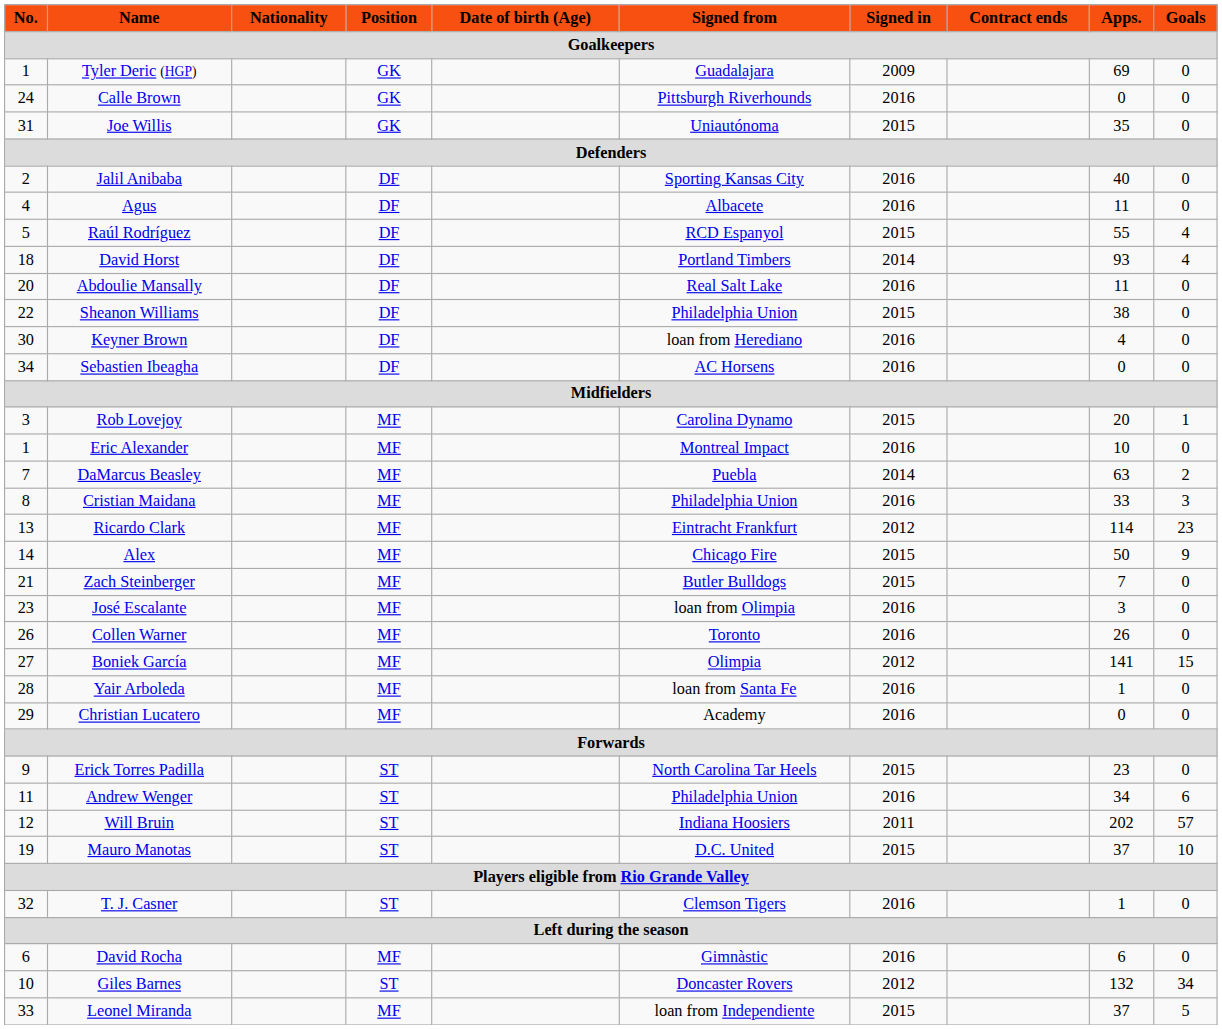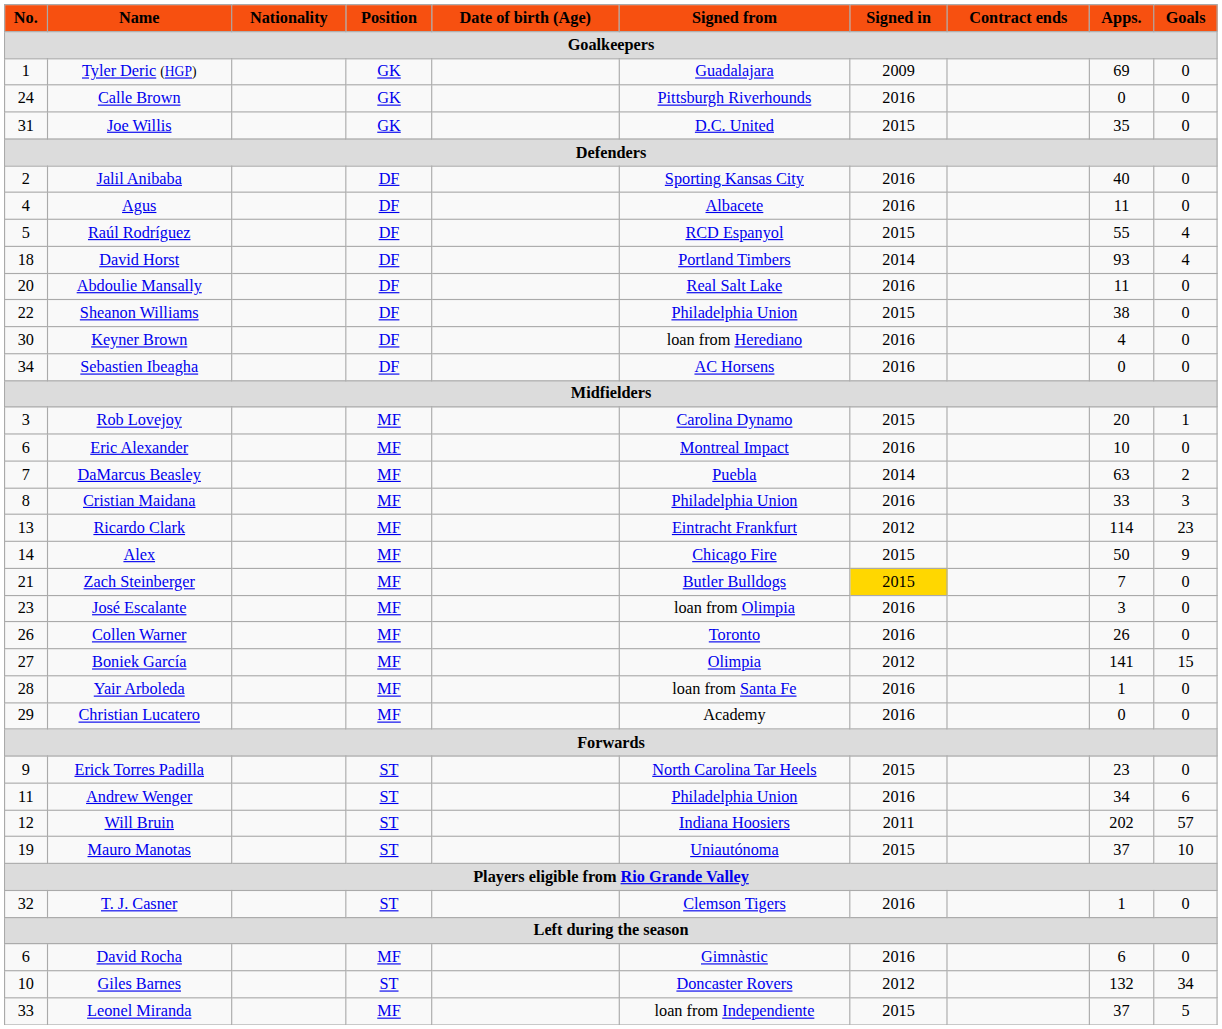 <table class="wikitable"  style="text-align:center; font-size:90%; width:85%;">
 <tr>
 <th style="background:#F75010; color:#000; text-align:center;">No.</th>
 <th style="background:#F75010; color:#000; text-align:center;">Name</th>
 <th style="background:#F75010; color:#000; text-align:center;">Nationality</th>
 <th style="background:#F75010; color:#000; text-align:center;">Position</th>
 <th style="background:#F75010; color:#000; text-align:center;">Date of birth (Age)</th>
 <th style="background:#F75010; color:#000; text-align:center;">Signed from</th>
 <th style="background:#F75010; color:#000; text-align:center;">Signed in</th>
 <th style="background:#F75010; color:#000; text-align:center;">Contract ends</th>
 <th style="background:#F75010; color:#000; text-align:center;">Apps.</th>
 <th style="background:#F75010; color:#000; text-align:center;">Goals</th>
 </tr>
 <tr>
 <th colspan="11"  style="background:#dcdcdc; text-align:center;">Goalkeepers</th>
 </tr>
 <tr>
 <td>1</td>
 <td><a href='#'>Tyler Deric</a> <small>(<a href='#'>HGP</a>)</small></td>
 <td></td>
 <td><a href='#'>GK</a></td>
 <td></td>
 <td><a href='#'>Guadalajara</a></td>
 <td>2009</td>
 <td></td>
 <td>69</td>
 <td>0</td>
 </tr>
 <tr>
 <td>24</td>
 <td><a href='#'>Calle Brown</a></td>
 <td></td>
 <td><a href='#'>GK</a></td>
 <td></td>
 <td><a href='#'>Pittsburgh Riverhounds</a></td>
 <td>2016</td>
 <td></td>
 <td>0</td>
 <td>0</td>
 </tr>
 <tr>
 <td>31</td>
 <td><a href='#'>Joe Willis</a></td>
 <td></td>
 <td><a href='#'>GK</a></td>
 <td></td>
-<td><a href='#'>Uniautónoma</a></td>
+<td><a href='#'>D.C. United</a></td>
 <td>2015</td>
 <td></td>
 <td>35</td>
 <td>0</td>
 </tr>
 <tr>
 <th colspan="11"  style="background:#dcdcdc; text-align:center;">Defenders</th>
 </tr>
 <tr>
 <td>2</td>
 <td><a href='#'>Jalil Anibaba</a></td>
 <td></td>
 <td><a href='#'>DF</a></td>
 <td></td>
 <td><a href='#'>Sporting Kansas City</a></td>
 <td>2016</td>
 <td></td>
 <td>40</td>
 <td>0</td>
 </tr>
 <tr>
 <td>4</td>
 <td><a href='#'>Agus</a></td>
 <td></td>
 <td><a href='#'>DF</a></td>
 <td></td>
 <td><a href='#'>Albacete</a></td>
 <td>2016</td>
 <td></td>
 <td>11</td>
 <td>0</td>
 </tr>
 <tr>
 <td>5</td>
 <td><a href='#'>Raúl Rodríguez</a></td>
 <td></td>
 <td><a href='#'>DF</a></td>
 <td></td>
 <td><a href='#'>RCD Espanyol</a></td>
 <td>2015</td>
 <td></td>
 <td>55</td>
 <td>4</td>
 </tr>
 <tr>
 <td>18</td>
 <td><a href='#'>David Horst</a></td>
 <td></td>
 <td><a href='#'>DF</a></td>
 <td></td>
 <td><a href='#'>Portland Timbers</a></td>
 <td>2014</td>
 <td></td>
 <td>93</td>
 <td>4</td>
 </tr>
 <tr>
 <td>20</td>
 <td><a href='#'>Abdoulie Mansally</a></td>
 <td></td>
 <td><a href='#'>DF</a></td>
 <td></td>
 <td><a href='#'>Real Salt Lake</a></td>
 <td>2016</td>
 <td></td>
 <td>11</td>
 <td>0</td>
 </tr>
 <tr>
 <td>22</td>
 <td><a href='#'>Sheanon Williams</a></td>
 <td></td>
 <td><a href='#'>DF</a></td>
 <td></td>
 <td><a href='#'>Philadelphia Union</a></td>
 <td>2015</td>
 <td></td>
 <td>38</td>
 <td>0</td>
 </tr>
 <tr>
 <td>30</td>
 <td><a href='#'>Keyner Brown</a></td>
 <td></td>
 <td><a href='#'>DF</a></td>
 <td></td>
 <td>loan from <a href='#'>Herediano</a></td>
 <td>2016</td>
 <td></td>
 <td>4</td>
 <td>0</td>
 </tr>
 <tr>
 <td>34</td>
 <td><a href='#'>Sebastien Ibeagha</a></td>
 <td></td>
 <td><a href='#'>DF</a></td>
 <td></td>
 <td><a href='#'>AC Horsens</a></td>
 <td>2016</td>
 <td></td>
 <td>0</td>
 <td>0</td>
 </tr>
 <tr>
 <th colspan="11"  style="background:#dcdcdc; text-align:center;">Midfielders</th>
 </tr>
 <tr>
 <td>3</td>
 <td><a href='#'>Rob Lovejoy</a></td>
 <td></td>
 <td><a href='#'>MF</a></td>
 <td></td>
 <td><a href='#'>Carolina Dynamo</a></td>
 <td>2015</td>
 <td></td>
 <td>20</td>
 <td>1</td>
 </tr>
 <tr>
-<td>1</td>
+<td>6</td>
 <td><a href='#'>Eric Alexander</a></td>
 <td></td>
 <td><a href='#'>MF</a></td>
 <td></td>
 <td><a href='#'>Montreal Impact</a></td>
 <td>2016</td>
 <td></td>
 <td>10</td>
 <td>0</td>
 </tr>
 <tr>
 <td>7</td>
 <td><a href='#'>DaMarcus Beasley</a></td>
 <td></td>
 <td><a href='#'>MF</a></td>
 <td></td>
 <td><a href='#'>Puebla</a></td>
 <td>2014</td>
 <td></td>
 <td>63</td>
 <td>2</td>
 </tr>
 <tr>
 <td>8</td>
 <td><a href='#'>Cristian Maidana</a></td>
 <td></td>
 <td><a href='#'>MF</a></td>
 <td></td>
 <td><a href='#'>Philadelphia Union</a></td>
 <td>2016</td>
 <td></td>
 <td>33</td>
 <td>3</td>
 </tr>
 <tr>
 <td>13</td>
 <td><a href='#'>Ricardo Clark</a></td>
 <td></td>
 <td><a href='#'>MF</a></td>
 <td></td>
 <td><a href='#'>Eintracht Frankfurt</a></td>
 <td>2012</td>
 <td></td>
 <td>114</td>
 <td>23</td>
 </tr>
 <tr>
 <td>14</td>
 <td><a href='#'>Alex</a></td>
 <td></td>
 <td><a href='#'>MF</a></td>
 <td></td>
 <td><a href='#'>Chicago Fire</a></td>
 <td>2015</td>
 <td></td>
 <td>50</td>
 <td>9</td>
 </tr>
 <tr>
 <td>21</td>
 <td><a href='#'>Zach Steinberger</a></td>
 <td></td>
 <td><a href='#'>MF</a></td>
 <td></td>
 <td><a href='#'>Butler Bulldogs</a></td>
-<td>2015</td>
+<td style="background: gold;">2015</td>
 <td></td>
 <td>7</td>
 <td>0</td>
 </tr>
 <tr>
 <td>23</td>
 <td><a href='#'>José Escalante</a></td>
 <td></td>
 <td><a href='#'>MF</a></td>
 <td></td>
 <td>loan from <a href='#'>Olimpia</a></td>
 <td>2016</td>
 <td></td>
 <td>3</td>
 <td>0</td>
 </tr>
 <tr>
 <td>26</td>
 <td><a href='#'>Collen Warner</a></td>
 <td></td>
 <td><a href='#'>MF</a></td>
 <td></td>
 <td><a href='#'>Toronto</a></td>
 <td>2016</td>
 <td></td>
 <td>26</td>
 <td>0</td>
 </tr>
 <tr>
 <td>27</td>
 <td><a href='#'>Boniek García</a></td>
 <td></td>
 <td><a href='#'>MF</a></td>
 <td></td>
 <td><a href='#'>Olimpia</a></td>
 <td>2012</td>
 <td></td>
 <td>141</td>
 <td>15</td>
 </tr>
 <tr>
 <td>28</td>
 <td><a href='#'>Yair Arboleda</a></td>
 <td></td>
 <td><a href='#'>MF</a></td>
 <td></td>
 <td>loan from <a href='#'>Santa Fe</a></td>
 <td>2016</td>
 <td></td>
 <td>1</td>
 <td>0</td>
 </tr>
 <tr>
 <td>29</td>
 <td><a href='#'>Christian Lucatero</a></td>
 <td></td>
 <td><a href='#'>MF</a></td>
 <td></td>
 <td>Academy</td>
 <td>2016</td>
 <td></td>
 <td>0</td>
 <td>0</td>
 </tr>
 <tr>
 <th colspan="11"  style="background:#dcdcdc; text-align:center;">Forwards</th>
 </tr>
 <tr>
 <td>9</td>
 <td><a href='#'>Erick Torres Padilla</a></td>
 <td></td>
 <td><a href='#'>ST</a></td>
 <td></td>
 <td><a href='#'>North Carolina Tar Heels</a></td>
 <td>2015</td>
 <td></td>
 <td>23</td>
 <td>0</td>
 </tr>
 <tr>
 <td>11</td>
 <td><a href='#'>Andrew Wenger</a></td>
 <td></td>
 <td><a href='#'>ST</a></td>
 <td></td>
 <td><a href='#'>Philadelphia Union</a></td>
 <td>2016</td>
 <td></td>
 <td>34</td>
 <td>6</td>
 </tr>
 <tr>
 <td>12</td>
 <td><a href='#'>Will Bruin</a></td>
 <td></td>
 <td><a href='#'>ST</a></td>
 <td></td>
 <td><a href='#'>Indiana Hoosiers</a></td>
 <td>2011</td>
 <td></td>
 <td>202</td>
 <td>57</td>
 </tr>
 <tr>
 <td>19</td>
 <td><a href='#'>Mauro Manotas</a></td>
 <td></td>
 <td><a href='#'>ST</a></td>
 <td></td>
-<td><a href='#'>D.C. United</a></td>
+<td><a href='#'>Uniautónoma</a></td>
 <td>2015</td>
 <td></td>
 <td>37</td>
 <td>10</td>
 </tr>
 <tr>
 <th colspan="11"  style="background:#dcdcdc; text-align:center;">Players eligible from <a href='#'>Rio Grande Valley</a></th>
 </tr>
 <tr>
 <td>32</td>
 <td><a href='#'>T. J. Casner</a></td>
 <td></td>
 <td><a href='#'>ST</a></td>
 <td></td>
 <td><a href='#'>Clemson Tigers</a></td>
 <td>2016</td>
 <td></td>
 <td>1</td>
 <td>0</td>
 </tr>
 <tr>
 <th colspan="11"  style="background:#dcdcdc; text-align:center;">Left during the season</th>
 </tr>
 <tr>
 <td>6</td>
 <td><a href='#'>David Rocha</a></td>
 <td></td>
 <td><a href='#'>MF</a></td>
 <td></td>
 <td><a href='#'>Gimnàstic</a></td>
 <td>2016</td>
 <td></td>
 <td>6</td>
 <td>0</td>
 </tr>
 <tr>
 <td>10</td>
 <td><a href='#'>Giles Barnes</a></td>
 <td></td>
 <td><a href='#'>ST</a></td>
 <td></td>
 <td><a href='#'>Doncaster Rovers</a></td>
 <td>2012</td>
 <td></td>
 <td>132</td>
 <td>34</td>
 </tr>
 <tr>
 <td>33</td>
 <td><a href='#'>Leonel Miranda</a></td>
 <td></td>
 <td><a href='#'>MF</a></td>
 <td></td>
 <td>loan from <a href='#'>Independiente</a></td>
 <td>2015</td>
 <td></td>
 <td>37</td>
 <td>5</td>
 </tr>
 </table>
